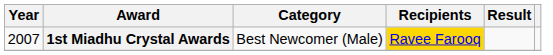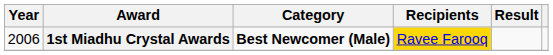 <table class="wikitable plainrowheaders sortable">
 <tr>
 <th scope="col">Year</th>
 <th scope="col">Award</th>
 <th scope="col">Category</th>
 <th scope="col">Recipients</th>
 <th scope="col">Result</th>
 <th scope="col" class="unsortable"></th>
 </tr>
 <tr>
-<td>2007</td>
+<td>2006</td>
 <th scope="row">1st Miadhu Crystal Awards</th>
-<td>Best Newcomer (Male)</td>
+<td><strong>Best Newcomer (Male)</strong></td>
 <td style="background: gold;"><a href='#'>Ravee Farooq</a></td>
 <td></td>
 <td style="text-align:center;"></td>
 </tr>
 <tr>
 </tr>
 </table>
